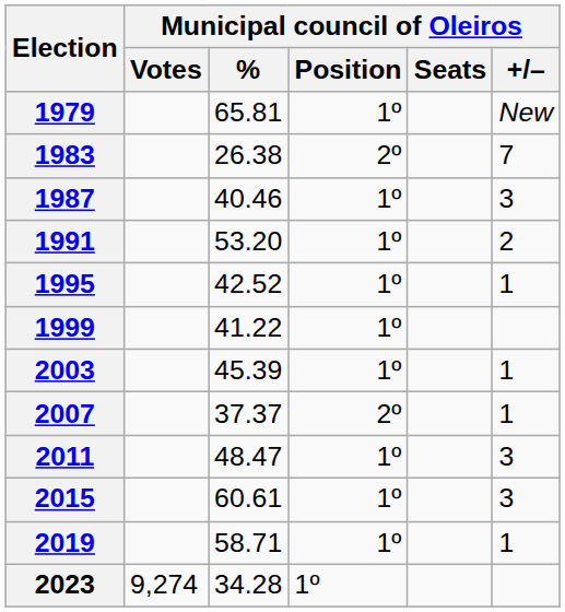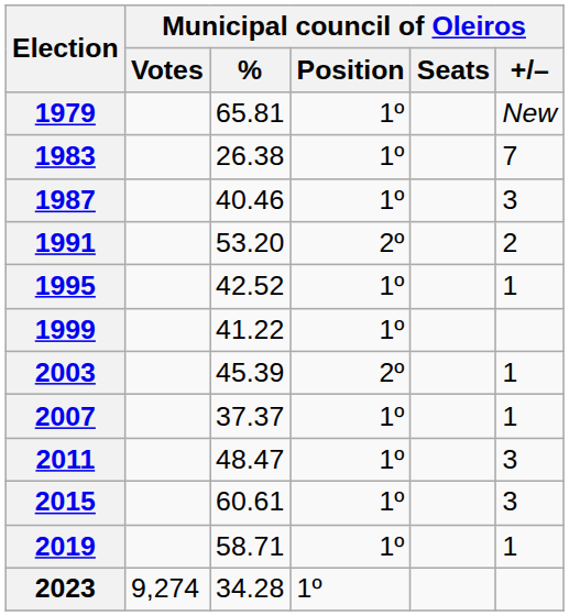 <table class=wikitable style="margin:1em auto;">
 <tr>
 <th rowspan=2>Election</th>
 <th colspan=5>Municipal council of <a href='#'>Oleiros</a></th>
 </tr>
 <tr>
 <th>Votes</th>
 <th>%</th>
 <th>Position</th>
 <th>Seats</th>
 <th>+/–</th>
 </tr>
 <tr>
 <th><a href='#'>1979</a></th>
 <td align="right"></td>
 <td align="right">65.81</td>
 <td align="right">1º</td>
 <td></td>
 <td><em>New</em></td>
 </tr>
 <tr>
 <th><a href='#'>1983</a></th>
 <td align="right"></td>
 <td align="right">26.38</td>
-<td align="right">2º</td>
+<td align="right">1º</td>
 <td></td>
 <td>7</td>
 </tr>
 <tr>
 <th><a href='#'>1987</a></th>
 <td align="right"></td>
 <td align="right">40.46</td>
 <td align="right">1º</td>
 <td></td>
 <td>3</td>
 </tr>
 <tr>
 <th><a href='#'>1991</a></th>
 <td align="right"></td>
 <td align="right">53.20</td>
-<td align="right">1º</td>
+<td align="right">2º</td>
 <td></td>
 <td>2</td>
 </tr>
 <tr>
 <th><a href='#'>1995</a></th>
 <td align="right"></td>
 <td align="right">42.52</td>
 <td align="right">1º</td>
 <td></td>
 <td>1</td>
 </tr>
 <tr>
 <th><a href='#'>1999</a></th>
 <td align="right"></td>
 <td align="right">41.22</td>
 <td align="right">1º</td>
 <td></td>
 <td></td>
 </tr>
 <tr>
 <th><a href='#'>2003</a></th>
 <td align="right"></td>
 <td align="right">45.39</td>
-<td align="right">1º</td>
+<td align="right">2º</td>
 <td></td>
 <td>1</td>
 </tr>
 <tr>
 <th><a href='#'>2007</a></th>
 <td align="right"></td>
 <td align="right">37.37</td>
-<td align="right">2º</td>
+<td align="right">1º</td>
 <td></td>
 <td>1</td>
 </tr>
 <tr>
 <th><a href='#'>2011</a></th>
 <td align="right"></td>
 <td align="right">48.47</td>
 <td align="right">1º</td>
 <td></td>
 <td>3</td>
 </tr>
 <tr>
 <th><a href='#'>2015</a></th>
 <td align="right"></td>
 <td align="right">60.61</td>
 <td align="right">1º</td>
 <td></td>
 <td>3</td>
 </tr>
 <tr>
 <th><a href='#'>2019</a></th>
 <td align="right"></td>
 <td align="right">58.71</td>
 <td align="right">1º</td>
 <td></td>
 <td>1</td>
 </tr>
 <tr>
 <th>2023</th>
 <td>9,274</td>
 <td>34.28</td>
 <td>1º</td>
 <td></td>
 <td></td>
 </tr>
 </table>
